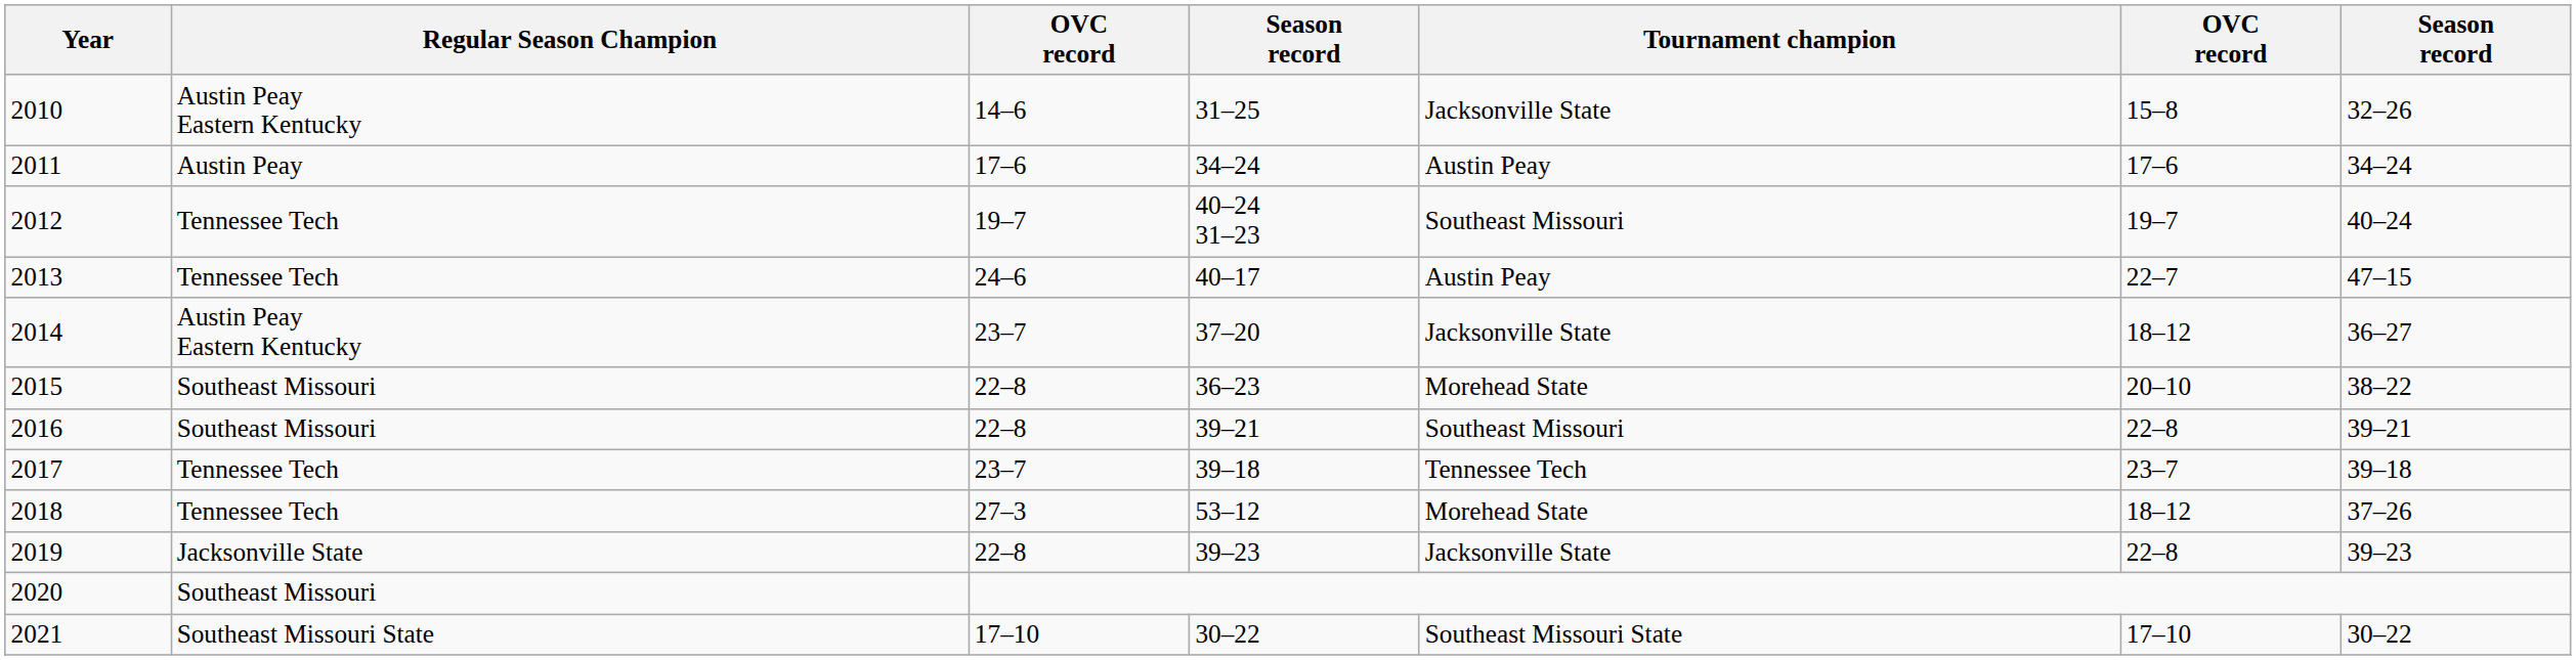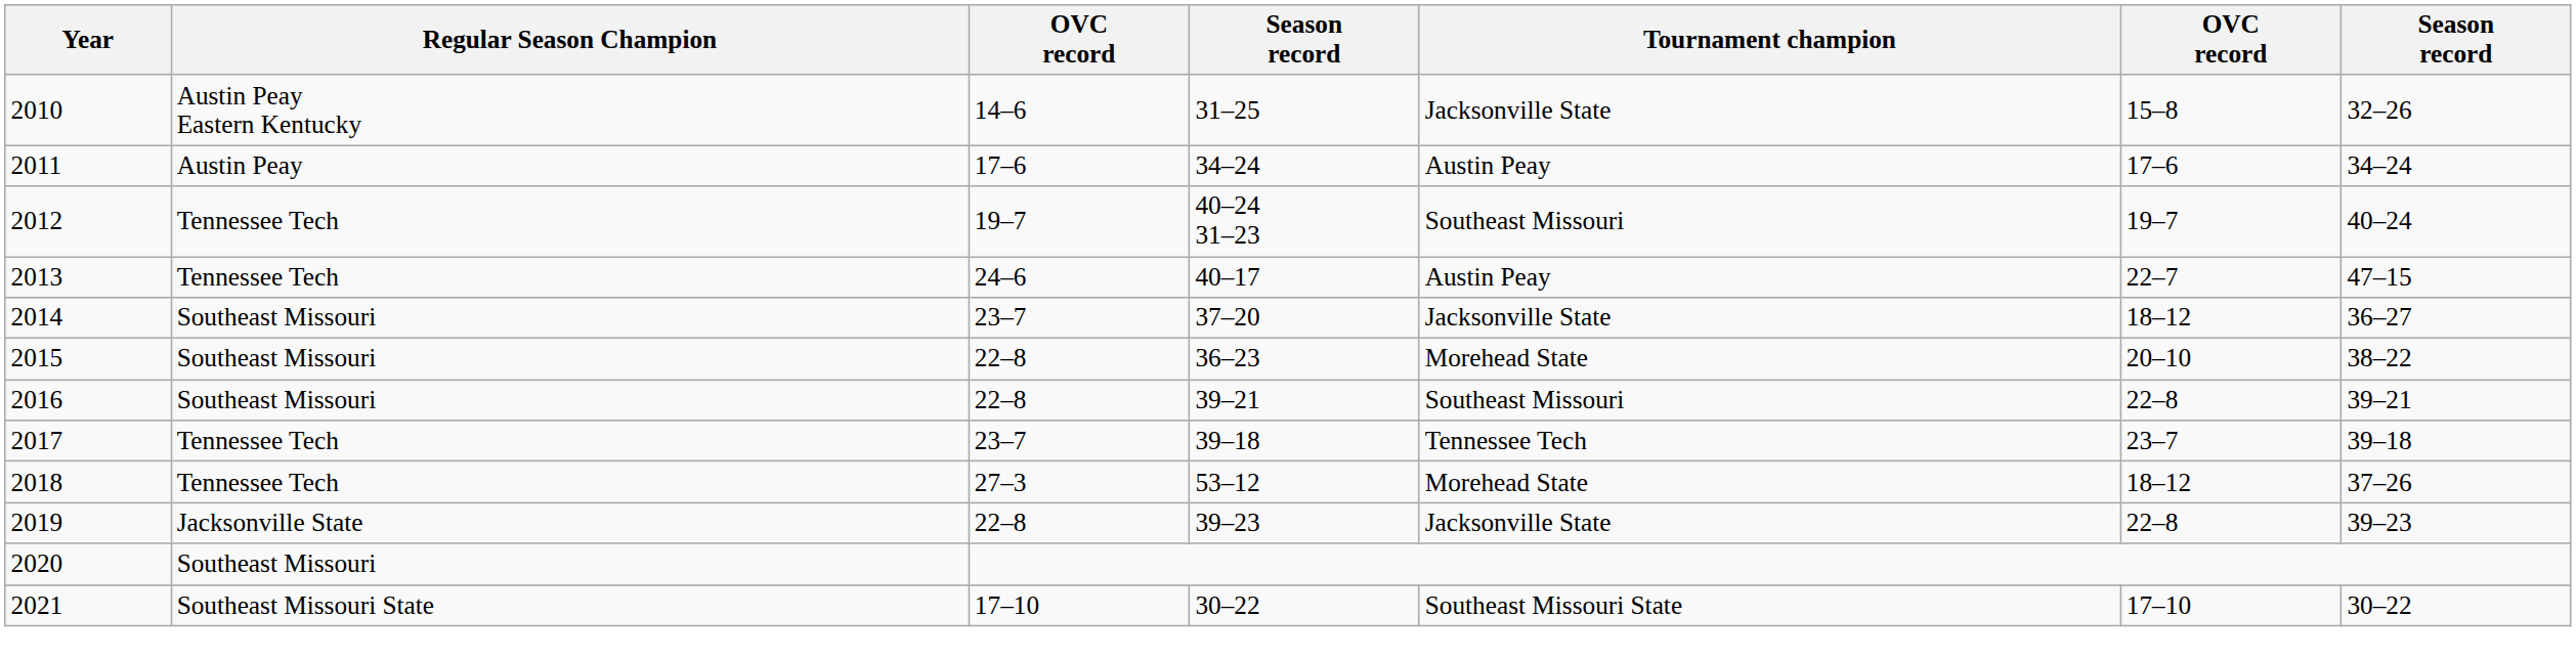 <table class="wikitable" "text-align:center; width=80%;">
 <tr>
 <th>Year</th>
 <th>Regular Season Champion</th>
 <th>OVC<br>record</th>
 <th>Season<br>record</th>
 <th>Tournament champion</th>
 <th>OVC<br>record</th>
 <th>Season<br>record</th>
 </tr>
 <tr>
 <td>2010</td>
 <td>Austin Peay<br>Eastern Kentucky</td>
 <td>14–6</td>
 <td>31–25</td>
 <td>Jacksonville State</td>
 <td>15–8</td>
 <td>32–26</td>
 </tr>
 <tr>
 <td>2011</td>
 <td>Austin Peay</td>
 <td>17–6</td>
 <td>34–24</td>
 <td>Austin Peay</td>
 <td>17–6</td>
 <td>34–24</td>
 </tr>
 <tr>
 <td>2012</td>
 <td>Tennessee Tech</td>
 <td>19–7</td>
 <td>40–24<br>31–23</td>
 <td>Southeast Missouri</td>
 <td>19–7</td>
 <td>40–24</td>
 </tr>
 <tr>
 <td>2013</td>
 <td>Tennessee Tech</td>
 <td>24–6</td>
 <td>40–17</td>
 <td>Austin Peay</td>
 <td>22–7</td>
 <td>47–15</td>
 </tr>
 <tr>
 <td>2014</td>
-<td>Austin Peay<br>Eastern Kentucky</td>
+<td>Southeast Missouri</td>
 <td>23–7</td>
 <td>37–20</td>
 <td>Jacksonville State</td>
 <td>18–12</td>
 <td>36–27</td>
 </tr>
 <tr>
 <td>2015</td>
 <td>Southeast Missouri</td>
 <td>22–8</td>
 <td>36–23</td>
 <td>Morehead State</td>
 <td>20–10</td>
 <td>38–22</td>
 </tr>
 <tr>
 <td>2016</td>
 <td>Southeast Missouri</td>
 <td>22–8</td>
 <td>39–21</td>
 <td>Southeast Missouri</td>
 <td>22–8</td>
 <td>39–21</td>
 </tr>
 <tr>
 <td>2017</td>
 <td>Tennessee Tech</td>
 <td>23–7</td>
 <td>39–18</td>
 <td>Tennessee Tech</td>
 <td>23–7</td>
 <td>39–18</td>
 </tr>
 <tr>
 <td>2018</td>
 <td>Tennessee Tech</td>
 <td>27–3</td>
 <td>53–12</td>
 <td>Morehead State</td>
 <td>18–12</td>
 <td>37–26</td>
 </tr>
 <tr>
 <td>2019</td>
 <td>Jacksonville State</td>
 <td>22–8</td>
 <td>39–23</td>
 <td>Jacksonville State</td>
 <td>22–8</td>
 <td>39–23</td>
 </tr>
 <tr>
 <td>2020</td>
 <td>Southeast Missouri</td>
 </tr>
 <tr>
 <td>2021</td>
 <td>Southeast Missouri State</td>
 <td>17–10</td>
 <td>30–22</td>
 <td>Southeast Missouri State</td>
 <td>17–10</td>
 <td>30–22</td>
 </tr>
 </table>
